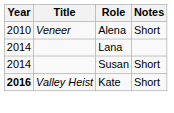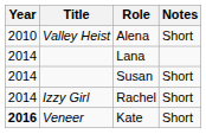 <table class="wikitable sortable">
 <tr>
 <th>Year</th>
 <th>Title</th>
 <th>Role</th>
 <th class="unsortable">Notes</th>
 </tr>
 <tr>
 <td>2010</td>
-<td><em>Veneer</em></td>
+<td><em>Valley Heist</em></td>
 <td>Alena</td>
 <td>Short</td>
 </tr>
 <tr>
 <td>2014</td>
 <td><em></em></td>
 <td>Lana</td>
 <td></td>
 </tr>
 <tr>
 <td>2014</td>
 <td><em></em></td>
 <td>Susan</td>
 <td>Short</td>
 </tr>
 <tr>
+<td>2014</td>
+<td><em>Izzy Girl</em></td>
+<td>Rachel</td>
+<td>Short</td>
+</tr>
+<tr>
 <td><strong>2016</strong></td>
-<td><em>Valley Heist</em></td>
+<td><em>Veneer</em></td>
 <td>Kate</td>
 <td>Short</td>
 </tr>
 </table>
